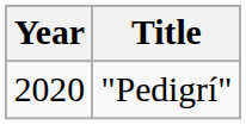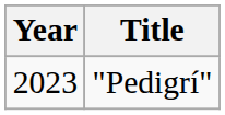 <table class="wikitable">
 <tr>
 <th>Year</th>
 <th>Title</th>
 </tr>
 <tr>
-<td>2020</td>
+<td>2023</td>
 <td>"Pedigrí"</td>
 </tr>
 </table>
